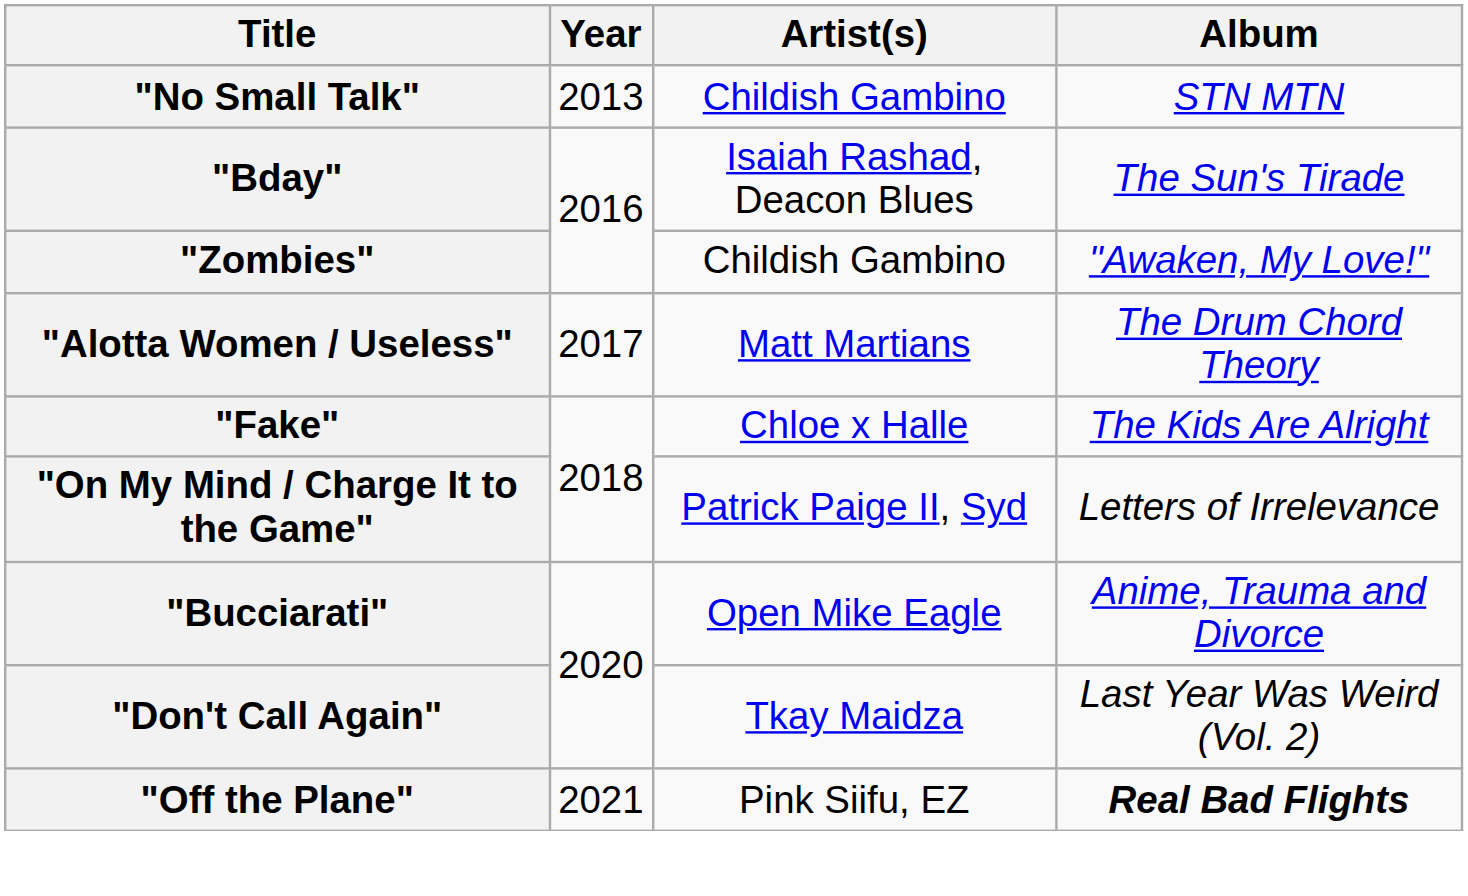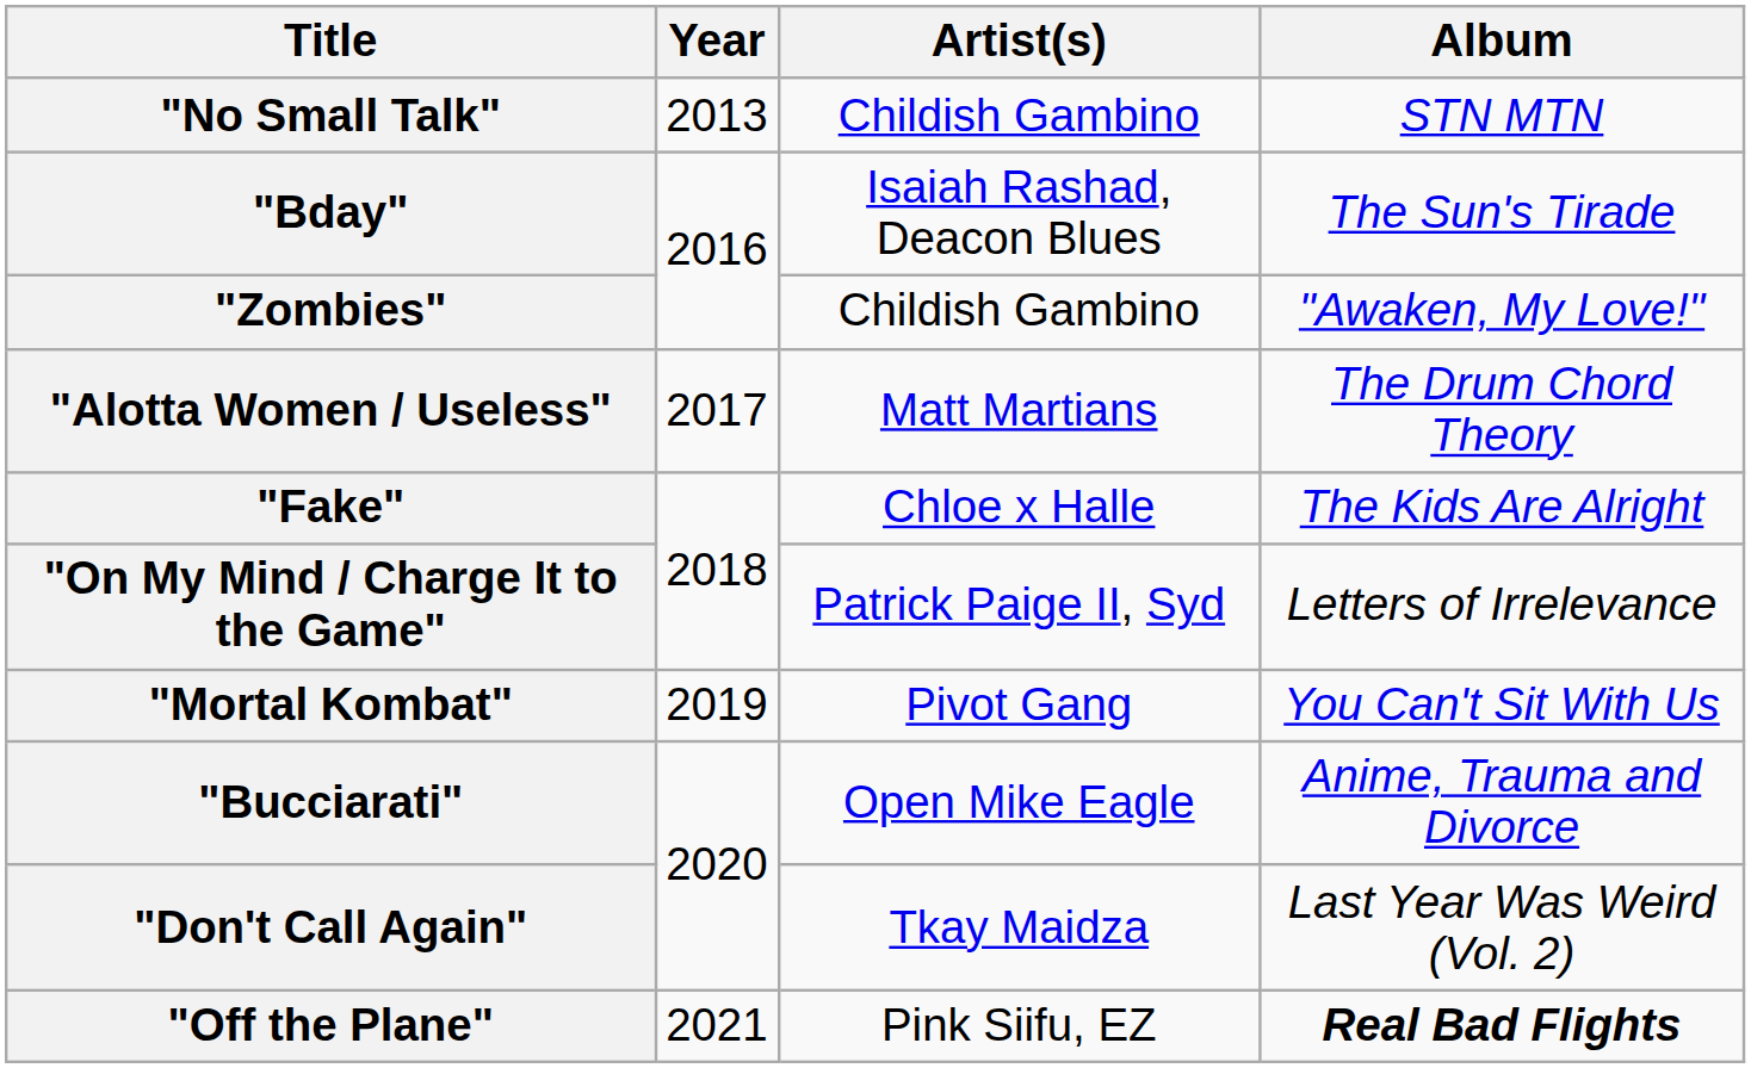 <table class="wikitable plainrowheaders" style="text-align:center;">
 <tr>
 <th scope="col">Title</th>
 <th scope="col">Year</th>
 <th scope="col">Artist(s)</th>
 <th scope="col">Album</th>
 </tr>
 <tr>
 <th scope="row">"No Small Talk"</th>
 <td>2013</td>
 <td><a href='#'>Childish Gambino</a></td>
 <td><em><a href='#'>STN MTN</a></em></td>
 </tr>
 <tr>
 <th scope="row">"Bday"</th>
 <td rowspan="2">2016</td>
 <td><a href='#'>Isaiah Rashad</a>, Deacon Blues</td>
 <td><em><a href='#'>The Sun's Tirade</a></em></td>
 </tr>
 <tr>
 <th scope="row">"Zombies"</th>
 <td>Childish Gambino</td>
 <td><em><a href='#'>"Awaken, My Love!"</a></em></td>
 </tr>
 <tr>
 <th scope="row">"Alotta Women / Useless"</th>
 <td>2017</td>
 <td><a href='#'>Matt Martians</a></td>
 <td><em><a href='#'>The Drum Chord Theory</a></em></td>
 </tr>
 <tr>
 <th scope="row">"Fake"</th>
 <td rowspan="2">2018</td>
 <td><a href='#'>Chloe x Halle</a></td>
 <td><em><a href='#'>The Kids Are Alright</a></em></td>
 </tr>
 <tr>
 <th scope="row">"On My Mind / Charge It to the Game"</th>
 <td><a href='#'>Patrick Paige II</a>, <a href='#'>Syd</a></td>
 <td><em>Letters of Irrelevance</em></td>
 </tr>
 <tr>
+<th scope="row">"Mortal Kombat"</th>
+<td>2019</td>
+<td><a href='#'>Pivot Gang</a></td>
+<td><em><a href='#'>You Can't Sit With Us</a></em></td>
+</tr>
+<tr>
 <th scope="row">"Bucciarati"</th>
 <td rowspan="2">2020</td>
 <td><a href='#'>Open Mike Eagle</a></td>
 <td><em><a href='#'>Anime, Trauma and Divorce</a></em></td>
 </tr>
 <tr>
 <th scope="row">"Don't Call Again"</th>
 <td><a href='#'>Tkay Maidza</a></td>
 <td><em>Last Year Was Weird (Vol. 2)</em></td>
 </tr>
 <tr>
 <th scope="row">"Off the Plane"</th>
 <td>2021</td>
 <td>Pink Siifu, EZ</td>
 <td><strong><em>Real Bad Flights</em></strong></td>
 </tr>
 </table>
